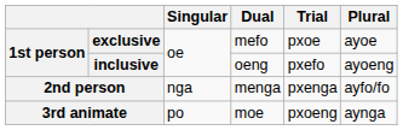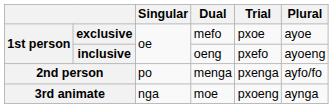 <table class="wikitable">
 <tr>
 <th colspan="2"></th>
 <th>Singular</th>
 <th>Dual</th>
 <th>Trial</th>
 <th>Plural</th>
 </tr>
 <tr>
 <th rowspan="2">1st person</th>
 <th>exclusive</th>
 <td rowspan="2">oe</td>
 <td>mefo</td>
 <td>pxoe</td>
 <td>ayoe</td>
 </tr>
 <tr>
 <th>inclusive</th>
 <td>oeng</td>
 <td>pxefo</td>
 <td>ayoeng</td>
 </tr>
 <tr>
 <th colspan="2">2nd person</th>
-<td>nga</td>
+<td>po</td>
 <td>menga</td>
 <td>pxenga</td>
 <td>ayfo/fo</td>
 </tr>
 <tr>
 <th colspan="2">3rd animate</th>
-<td>po</td>
+<td>nga</td>
 <td>moe</td>
 <td>pxoeng</td>
 <td>aynga</td>
 </tr>
 </table>
